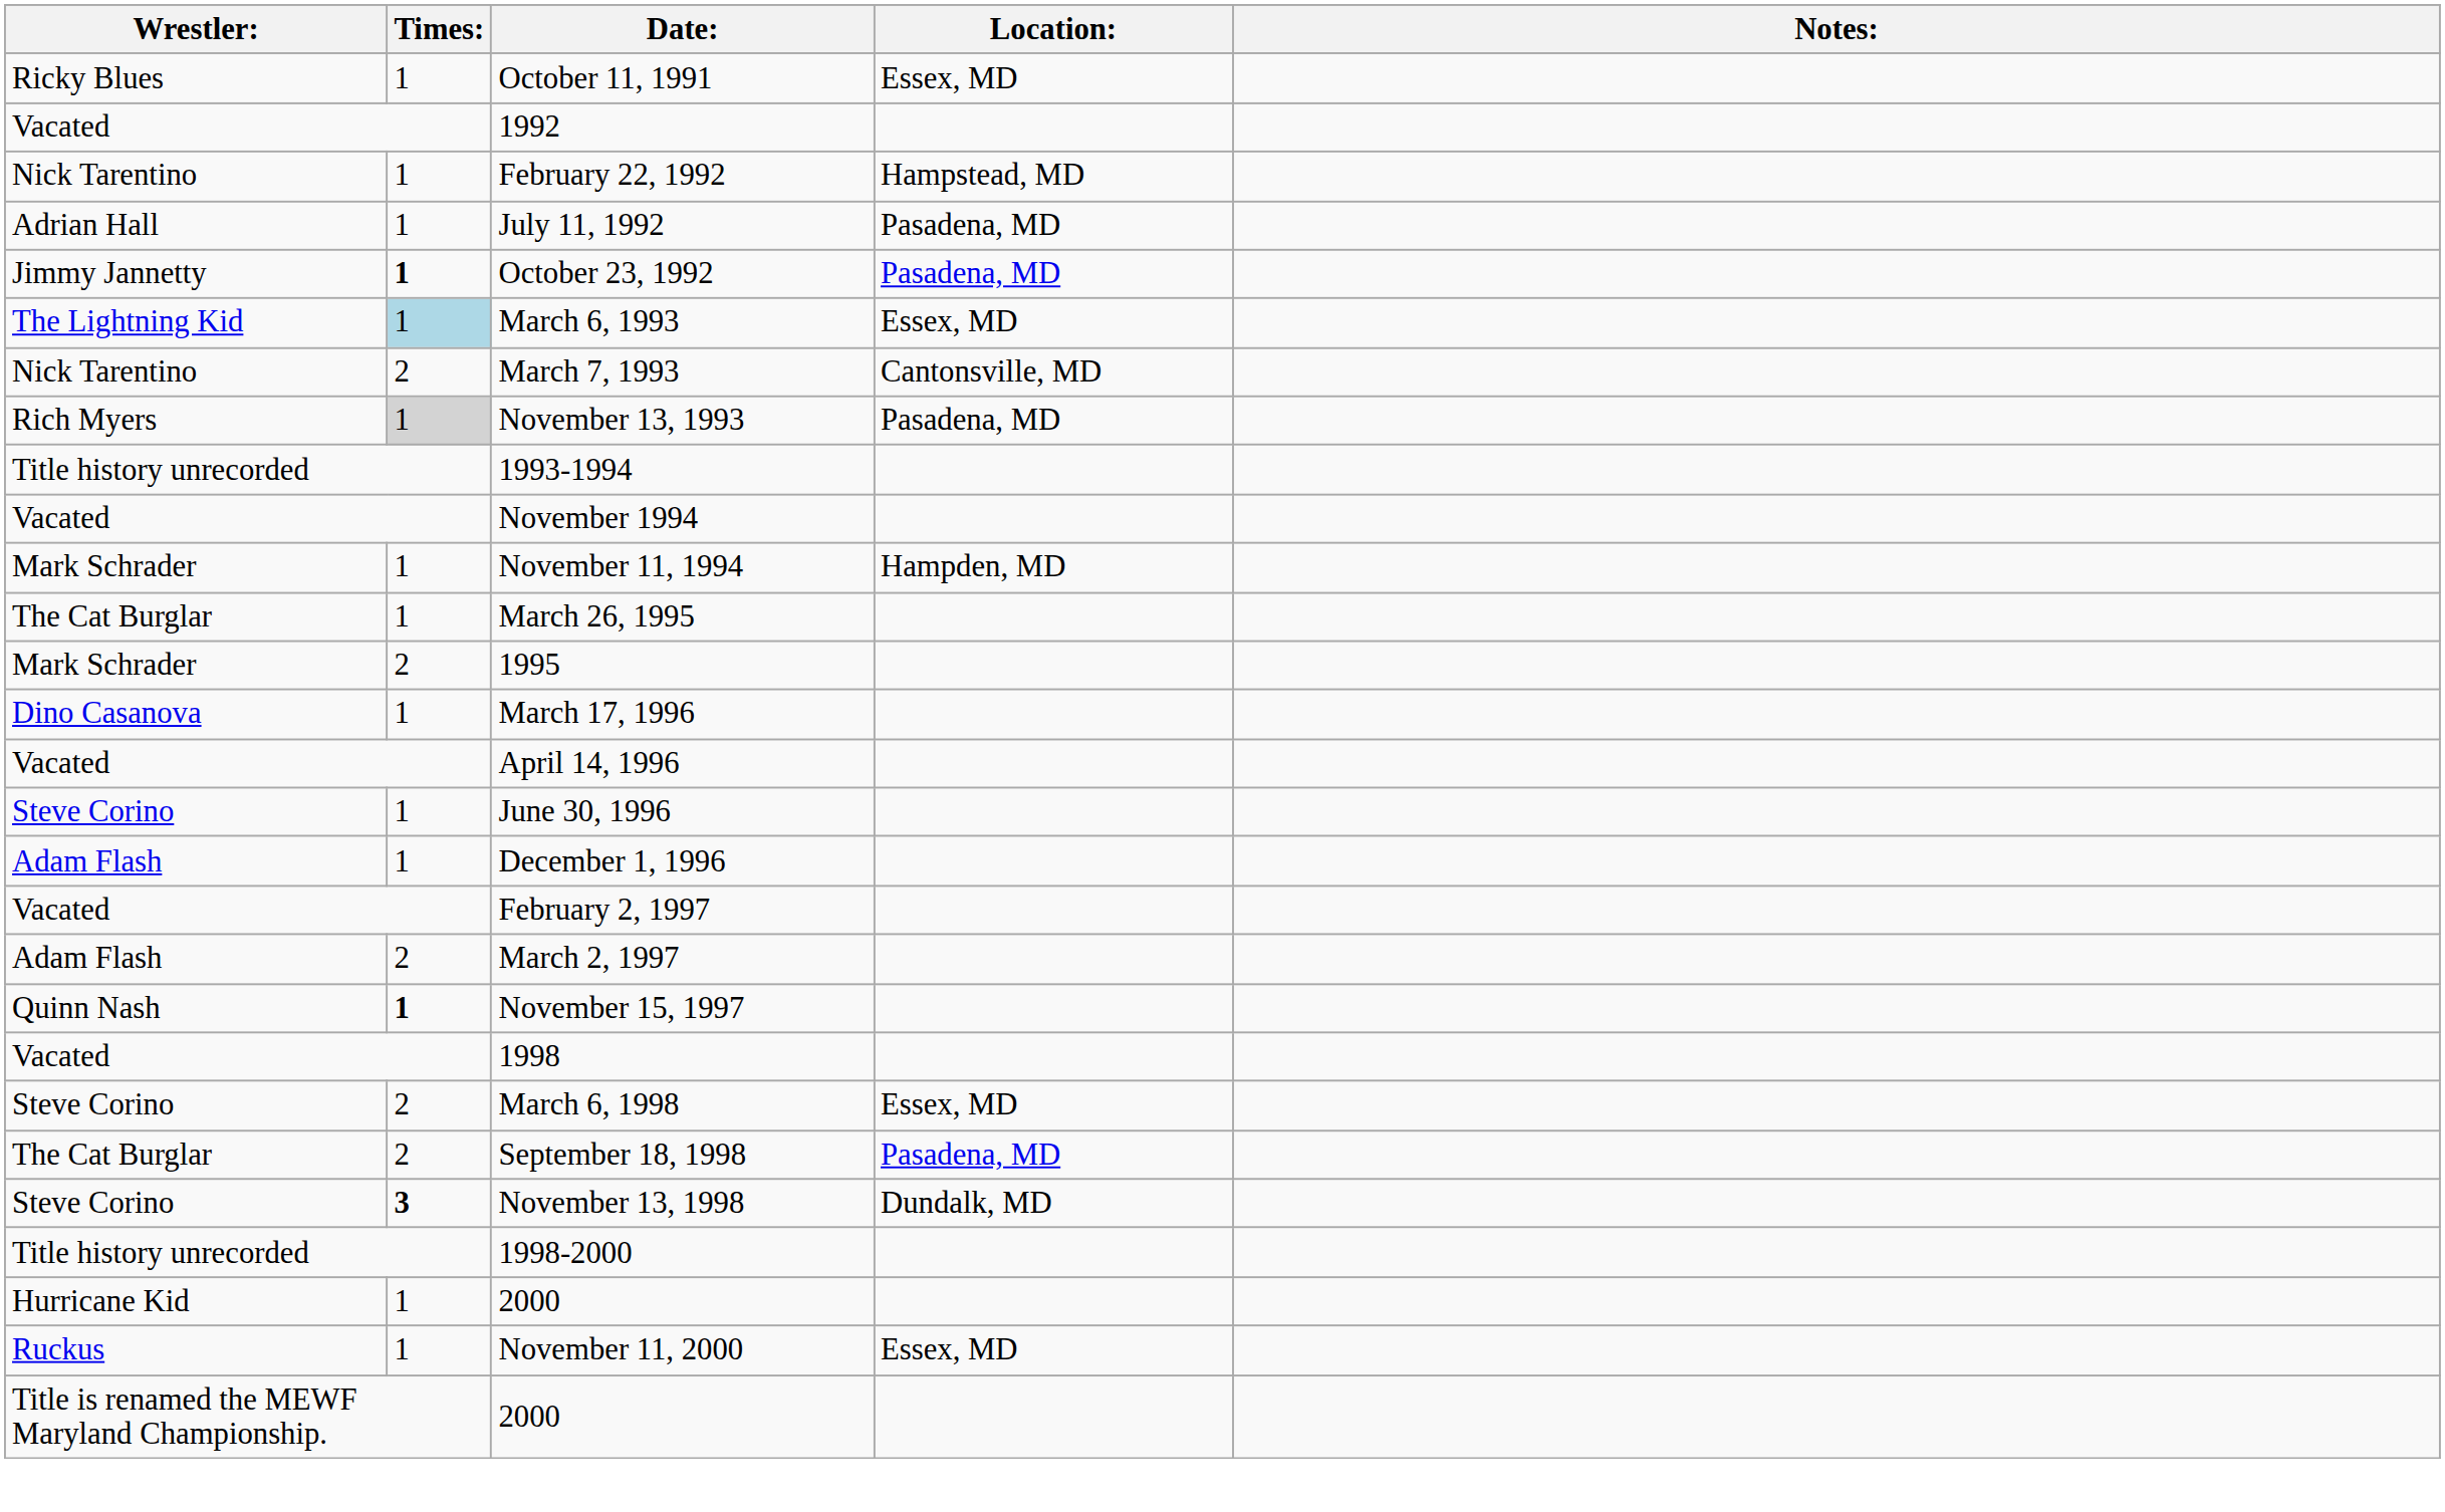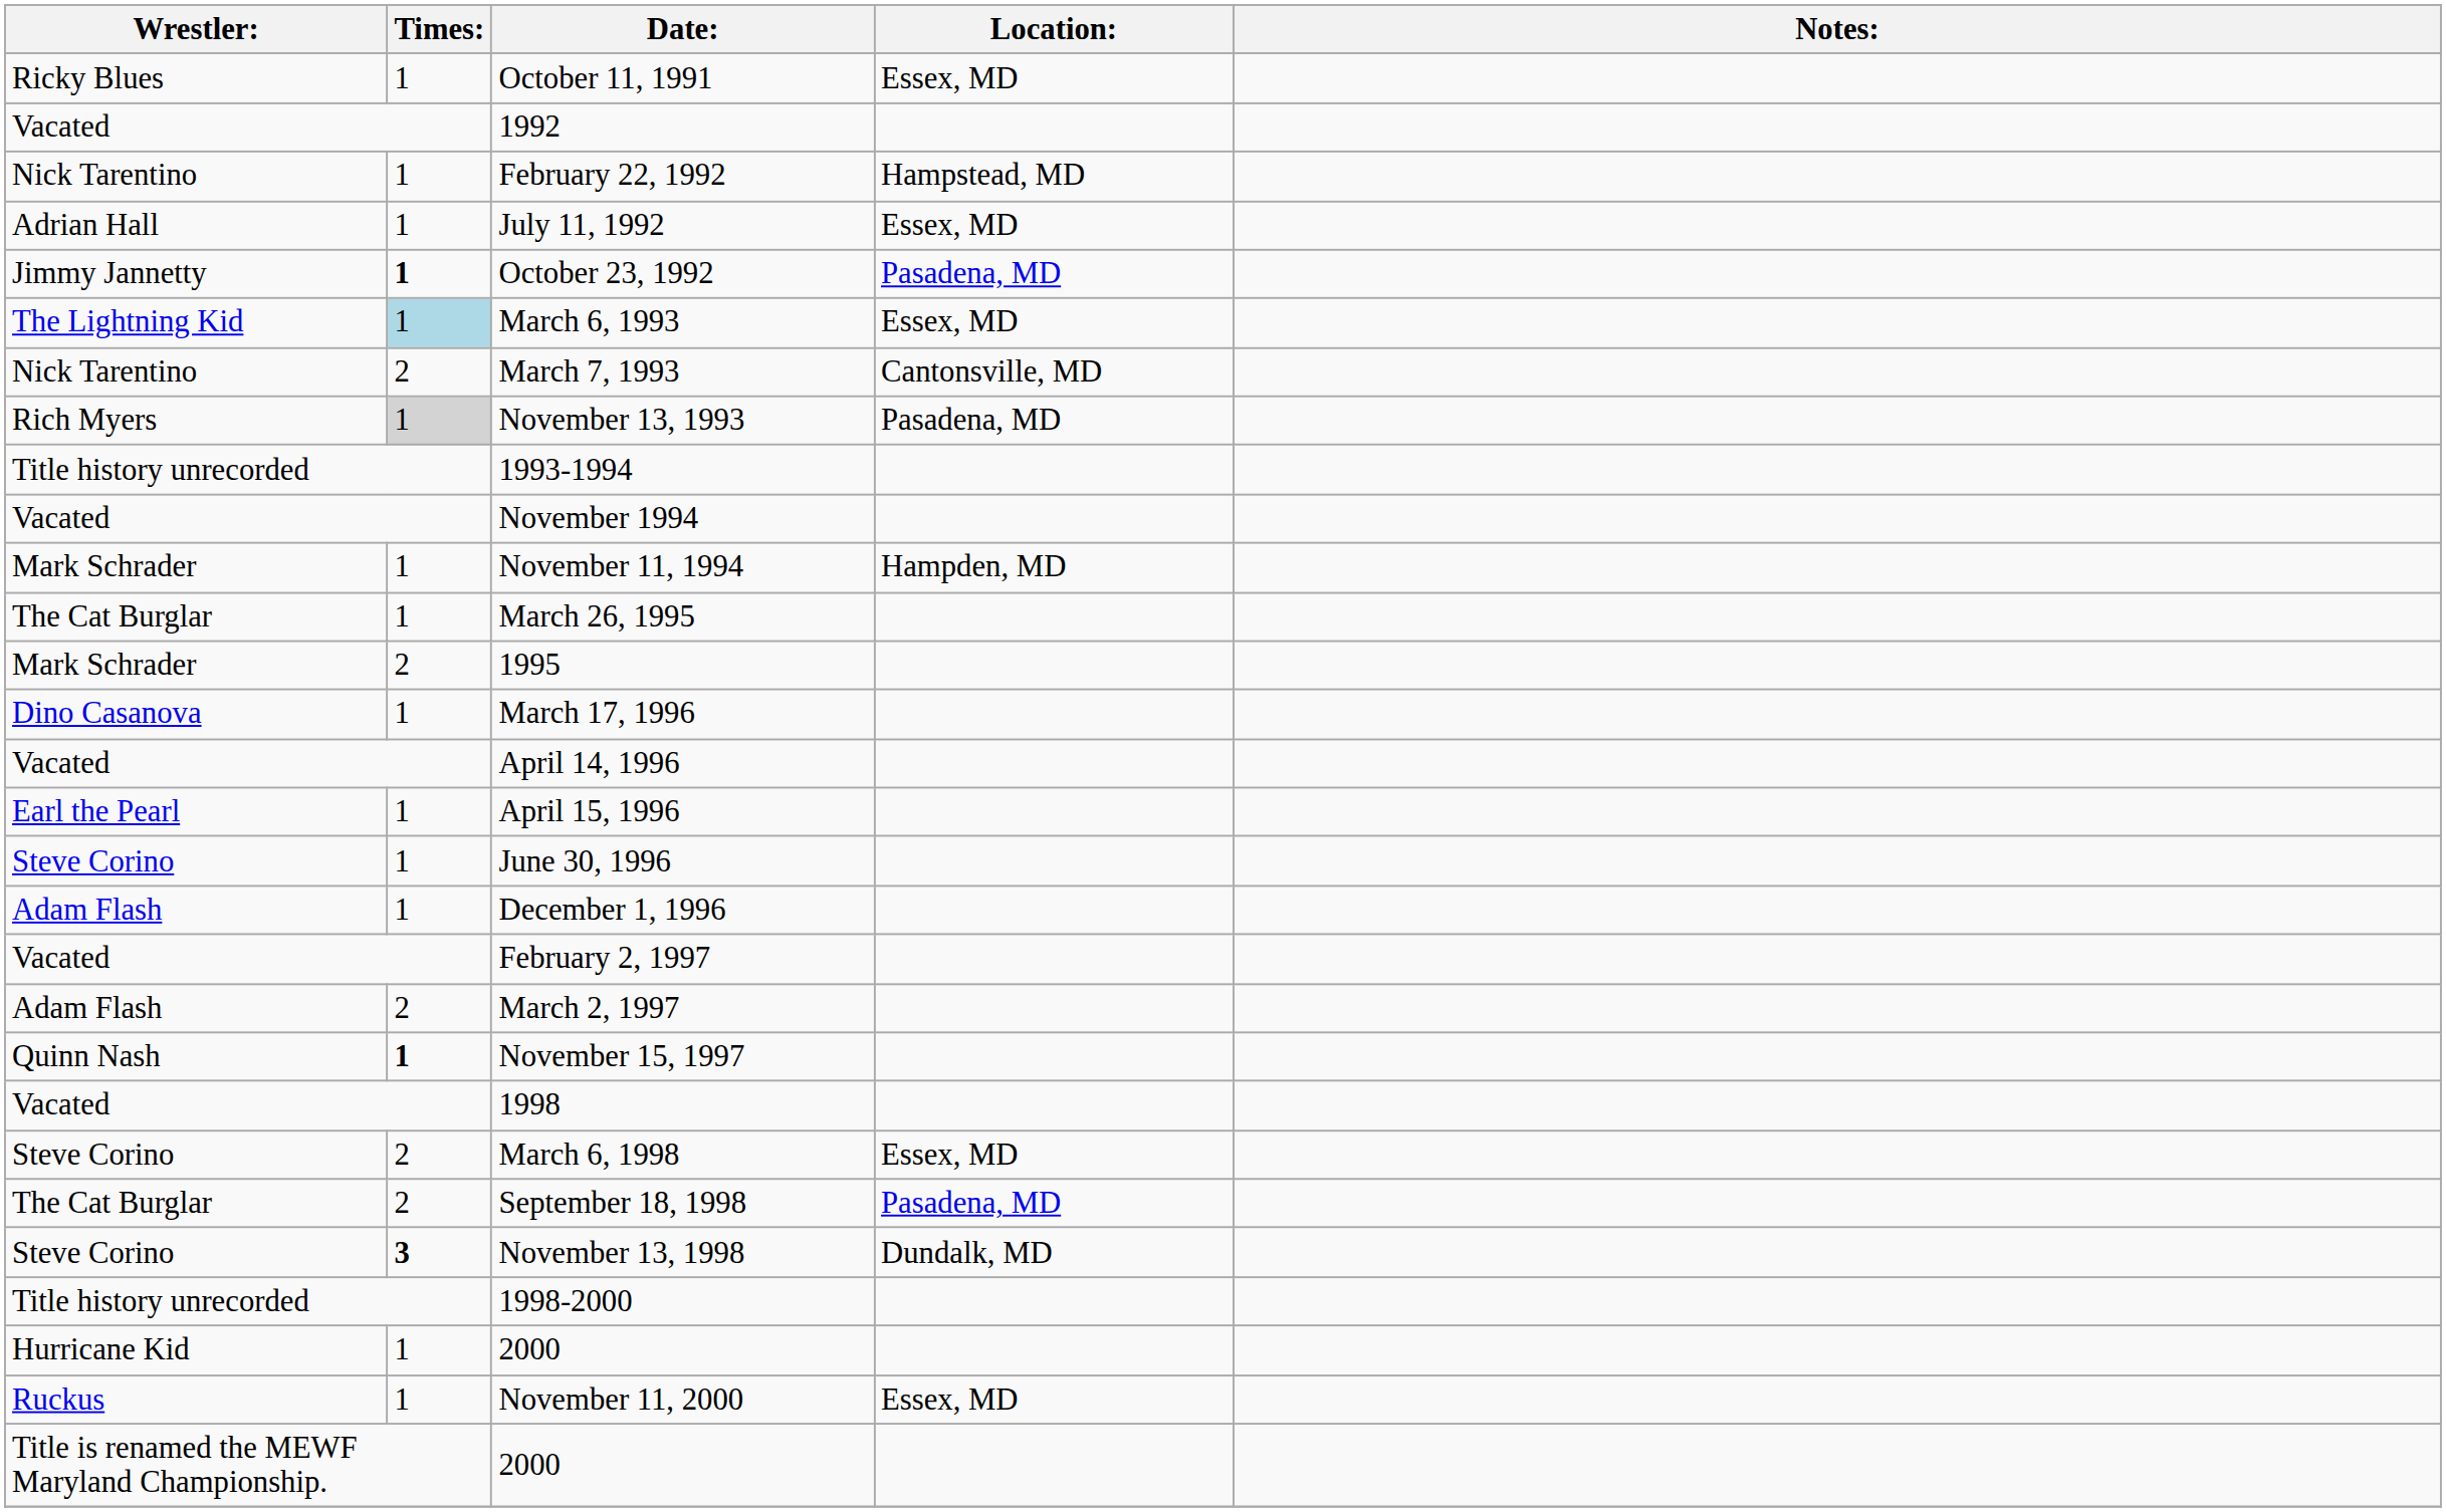 <table class="wikitable" width=100%>
 <tr>
 <th width=16%>Wrestler:</th>
 <th width=1%>Times:</th>
 <th width=16%>Date:</th>
 <th width=15%>Location:</th>
 <th width=51%>Notes:</th>
 </tr>
 <tr>
 <td>Ricky Blues</td>
 <td>1</td>
 <td>October 11, 1991</td>
 <td>Essex, MD</td>
 <td></td>
 </tr>
 <tr>
 <td colspan=2>Vacated</td>
 <td>1992</td>
 <td></td>
 <td></td>
 </tr>
 <tr>
 <td>Nick Tarentino</td>
 <td>1</td>
 <td>February 22, 1992</td>
 <td>Hampstead, MD</td>
 <td></td>
 </tr>
 <tr>
 <td>Adrian Hall</td>
 <td>1</td>
 <td>July 11, 1992</td>
-<td>Pasadena, MD</td>
+<td>Essex, MD</td>
 <td></td>
 </tr>
 <tr>
 <td>Jimmy Jannetty</td>
 <td><strong>1</strong></td>
 <td>October 23, 1992</td>
 <td><a href='#'>Pasadena, MD</a></td>
 <td></td>
 </tr>
 <tr>
 <td><a href='#'>The Lightning Kid</a></td>
 <td style="background: lightblue;">1</td>
 <td>March 6, 1993</td>
 <td>Essex, MD</td>
 <td></td>
 </tr>
 <tr>
 <td>Nick Tarentino</td>
 <td>2</td>
 <td>March 7, 1993</td>
 <td>Cantonsville, MD</td>
 <td></td>
 </tr>
 <tr>
 <td>Rich Myers</td>
 <td style="background: lightgrey;">1</td>
 <td>November 13, 1993</td>
 <td>Pasadena, MD</td>
 <td></td>
 </tr>
 <tr>
 <td colspan=2>Title history unrecorded</td>
 <td>1993-1994</td>
 <td></td>
 <td></td>
 </tr>
 <tr>
 <td colspan=2>Vacated</td>
 <td>November 1994</td>
 <td></td>
 <td></td>
 </tr>
 <tr>
 <td>Mark Schrader</td>
 <td>1</td>
 <td>November 11, 1994</td>
 <td>Hampden, MD</td>
 <td></td>
 </tr>
 <tr>
 <td>The Cat Burglar</td>
 <td>1</td>
 <td>March 26, 1995</td>
 <td></td>
 <td></td>
 </tr>
 <tr>
 <td>Mark Schrader</td>
 <td>2</td>
 <td>1995</td>
 <td></td>
 <td></td>
 </tr>
 <tr>
 <td><a href='#'>Dino Casanova</a></td>
 <td>1</td>
 <td>March 17, 1996</td>
 <td></td>
 <td></td>
 </tr>
 <tr>
 <td colspan=2>Vacated</td>
 <td>April 14, 1996</td>
+<td></td>
+<td></td>
+</tr>
+<tr>
+<td><a href='#'>Earl the Pearl</a></td>
+<td>1</td>
+<td>April 15, 1996</td>
 <td></td>
 <td></td>
 </tr>
 <tr>
 <td><a href='#'>Steve Corino</a></td>
 <td>1</td>
 <td>June 30, 1996</td>
 <td></td>
 <td></td>
 </tr>
 <tr>
 <td><a href='#'>Adam Flash</a></td>
 <td>1</td>
 <td>December 1, 1996</td>
 <td></td>
 <td></td>
 </tr>
 <tr>
 <td colspan=2>Vacated</td>
 <td>February 2, 1997</td>
 <td></td>
 <td></td>
 </tr>
 <tr>
 <td>Adam Flash</td>
 <td>2</td>
 <td>March 2, 1997</td>
 <td></td>
 <td></td>
 </tr>
 <tr>
 <td>Quinn Nash</td>
 <td><strong>1</strong></td>
 <td>November 15, 1997</td>
 <td></td>
 <td></td>
 </tr>
 <tr>
 <td colspan=2>Vacated</td>
 <td>1998</td>
 <td></td>
 <td></td>
 </tr>
 <tr>
 <td>Steve Corino</td>
 <td>2</td>
 <td>March 6, 1998</td>
 <td>Essex, MD</td>
 <td></td>
 </tr>
 <tr>
 <td>The Cat Burglar</td>
 <td>2</td>
 <td>September 18, 1998</td>
 <td><a href='#'>Pasadena, MD</a></td>
 <td></td>
 </tr>
 <tr>
 <td>Steve Corino</td>
 <td><strong>3</strong></td>
 <td>November 13, 1998</td>
 <td>Dundalk, MD</td>
 <td></td>
 </tr>
 <tr>
 <td colspan=2>Title history unrecorded</td>
 <td>1998-2000</td>
 <td></td>
 <td></td>
 </tr>
 <tr>
 <td>Hurricane Kid</td>
 <td>1</td>
 <td>2000</td>
 <td></td>
 <td></td>
 </tr>
 <tr>
 <td><a href='#'>Ruckus</a></td>
 <td>1</td>
 <td>November 11, 2000</td>
 <td>Essex, MD</td>
 <td></td>
 </tr>
 <tr>
 <td colspan=2>Title is renamed the MEWF Maryland Championship.</td>
 <td>2000</td>
 <td></td>
 <td></td>
 </tr>
 <tr>
 </tr>
 </table>
